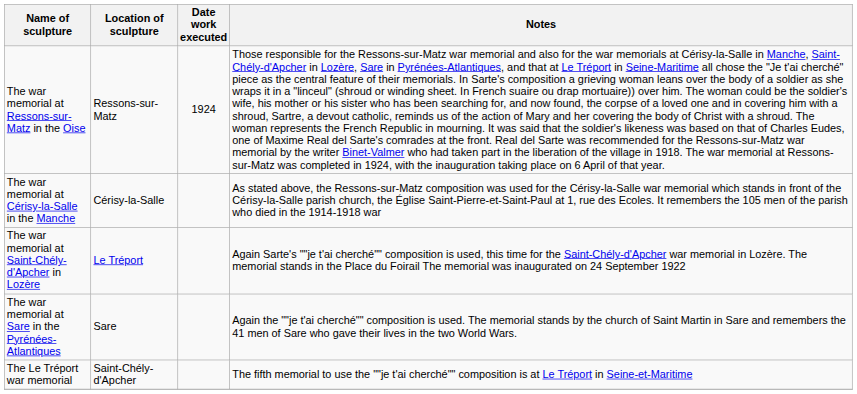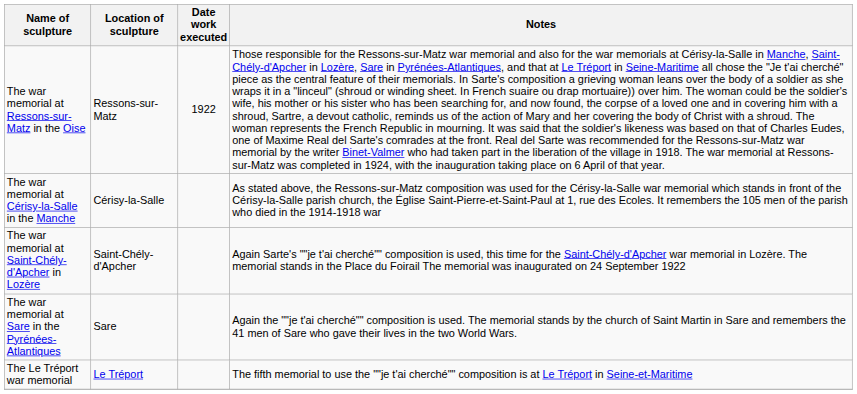 <table class="wikitable sortable plainrowheaders">
 <tr>
 <th style="width:120px">Name of sculpture</th>
 <th style="width:120px">Location of sculpture</th>
 <th style="width:50px">Date work executed</th>
 <th class="unsortable">Notes</th>
 </tr>
 <tr>
 <td>The war memorial at <a href='#'>Ressons-sur-Matz</a> in the <a href='#'>Oise</a></td>
 <td>Ressons-sur-Matz</td>
-<td align="center">1924</td>
+<td align="center">1922</td>
 <td>Those responsible for the Ressons-sur-Matz war memorial and also for the war memorials at Cérisy-la-Salle in  <a href='#'>Manche</a>, <a href='#'>Saint-Chély-d'Apcher</a> in <a href='#'>Lozère</a>, <a href='#'>Sare</a> in <a href='#'>Pyrénées-Atlantiques</a>, and that at <a href='#'>Le Tréport</a> in <a href='#'>Seine-Maritime</a> all chose the "Je t'ai cherché" piece as the central feature of their memorials. In Sarte's composition a grieving woman leans over the body of a soldier as she wraps it in a "linceul" (shroud or winding sheet. In French suaire ou drap mortuaire)) over him.  The woman could be the soldier's wife, his mother or his sister who has been searching for, and now found, the corpse of a loved one and in covering him with a shroud, Sartre, a devout catholic, reminds us of the action of Mary and her covering the body of Christ with a shroud. The woman represents the French Republic in mourning. It was said that the soldier's likeness was based on that of Charles Eudes, one of Maxime Real del Sarte's comrades at the front.  Real del Sarte was recommended for the Ressons-sur-Matz war memorial by the writer <a href='#'>Binet-Valmer</a> who had taken part in the liberation of the village in 1918. The war memorial at Ressons-sur-Matz was completed in 1924, with the inauguration taking place on 6 April of that year.</td>
 </tr>
 <tr>
 <td>The war memorial at <a href='#'>Cérisy-la-Salle</a> in the <a href='#'>Manche</a></td>
 <td>Cérisy-la-Salle</td>
 <td align="center"></td>
 <td>As stated above, the Ressons-sur-Matz composition was used for the Cérisy-la-Salle war memorial which stands in front of the Cérisy-la-Salle parish church, the Église Saint-Pierre-et-Saint-Paul at 1, rue des Ecoles.  It remembers the 105 men of the parish who died in the 1914-1918 war</td>
 </tr>
 <tr>
 <td>The war memorial at <a href='#'>Saint-Chély-d'Apcher</a> in <a href='#'>Lozère</a></td>
-<td><a href='#'>Le Tréport</a></td>
+<td>Saint-Chély-d'Apcher</td>
 <td align="center"></td>
 <td>Again Sarte's  ""je t'ai cherché"" composition is used, this time for the <a href='#'>Saint-Chély-d'Apcher</a> war memorial in Lozère.  The memorial stands in the Place du Foirail The memorial was inaugurated on 24 September 1922</td>
 </tr>
 <tr>
 <td>The war memorial at <a href='#'>Sare</a> in the <a href='#'>Pyrénées-Atlantiques</a></td>
 <td>Sare</td>
 <td align="center"></td>
 <td>Again the ""je t'ai cherché"" composition is used. The memorial stands by the church of Saint Martin in Sare and remembers the 41 men of Sare who gave their lives in the two World Wars.</td>
 </tr>
 <tr>
 <td>The Le Tréport war memorial</td>
-<td>Saint-Chély-d'Apcher</td>
+<td><a href='#'>Le Tréport</a></td>
 <td align="center"></td>
 <td>The fifth memorial to use the ""je t'ai cherché"" composition is at <a href='#'>Le Tréport</a> in <a href='#'>Seine-et-Maritime</a><br></td>
 </tr>
 <tr>
 </tr>
 </table>
